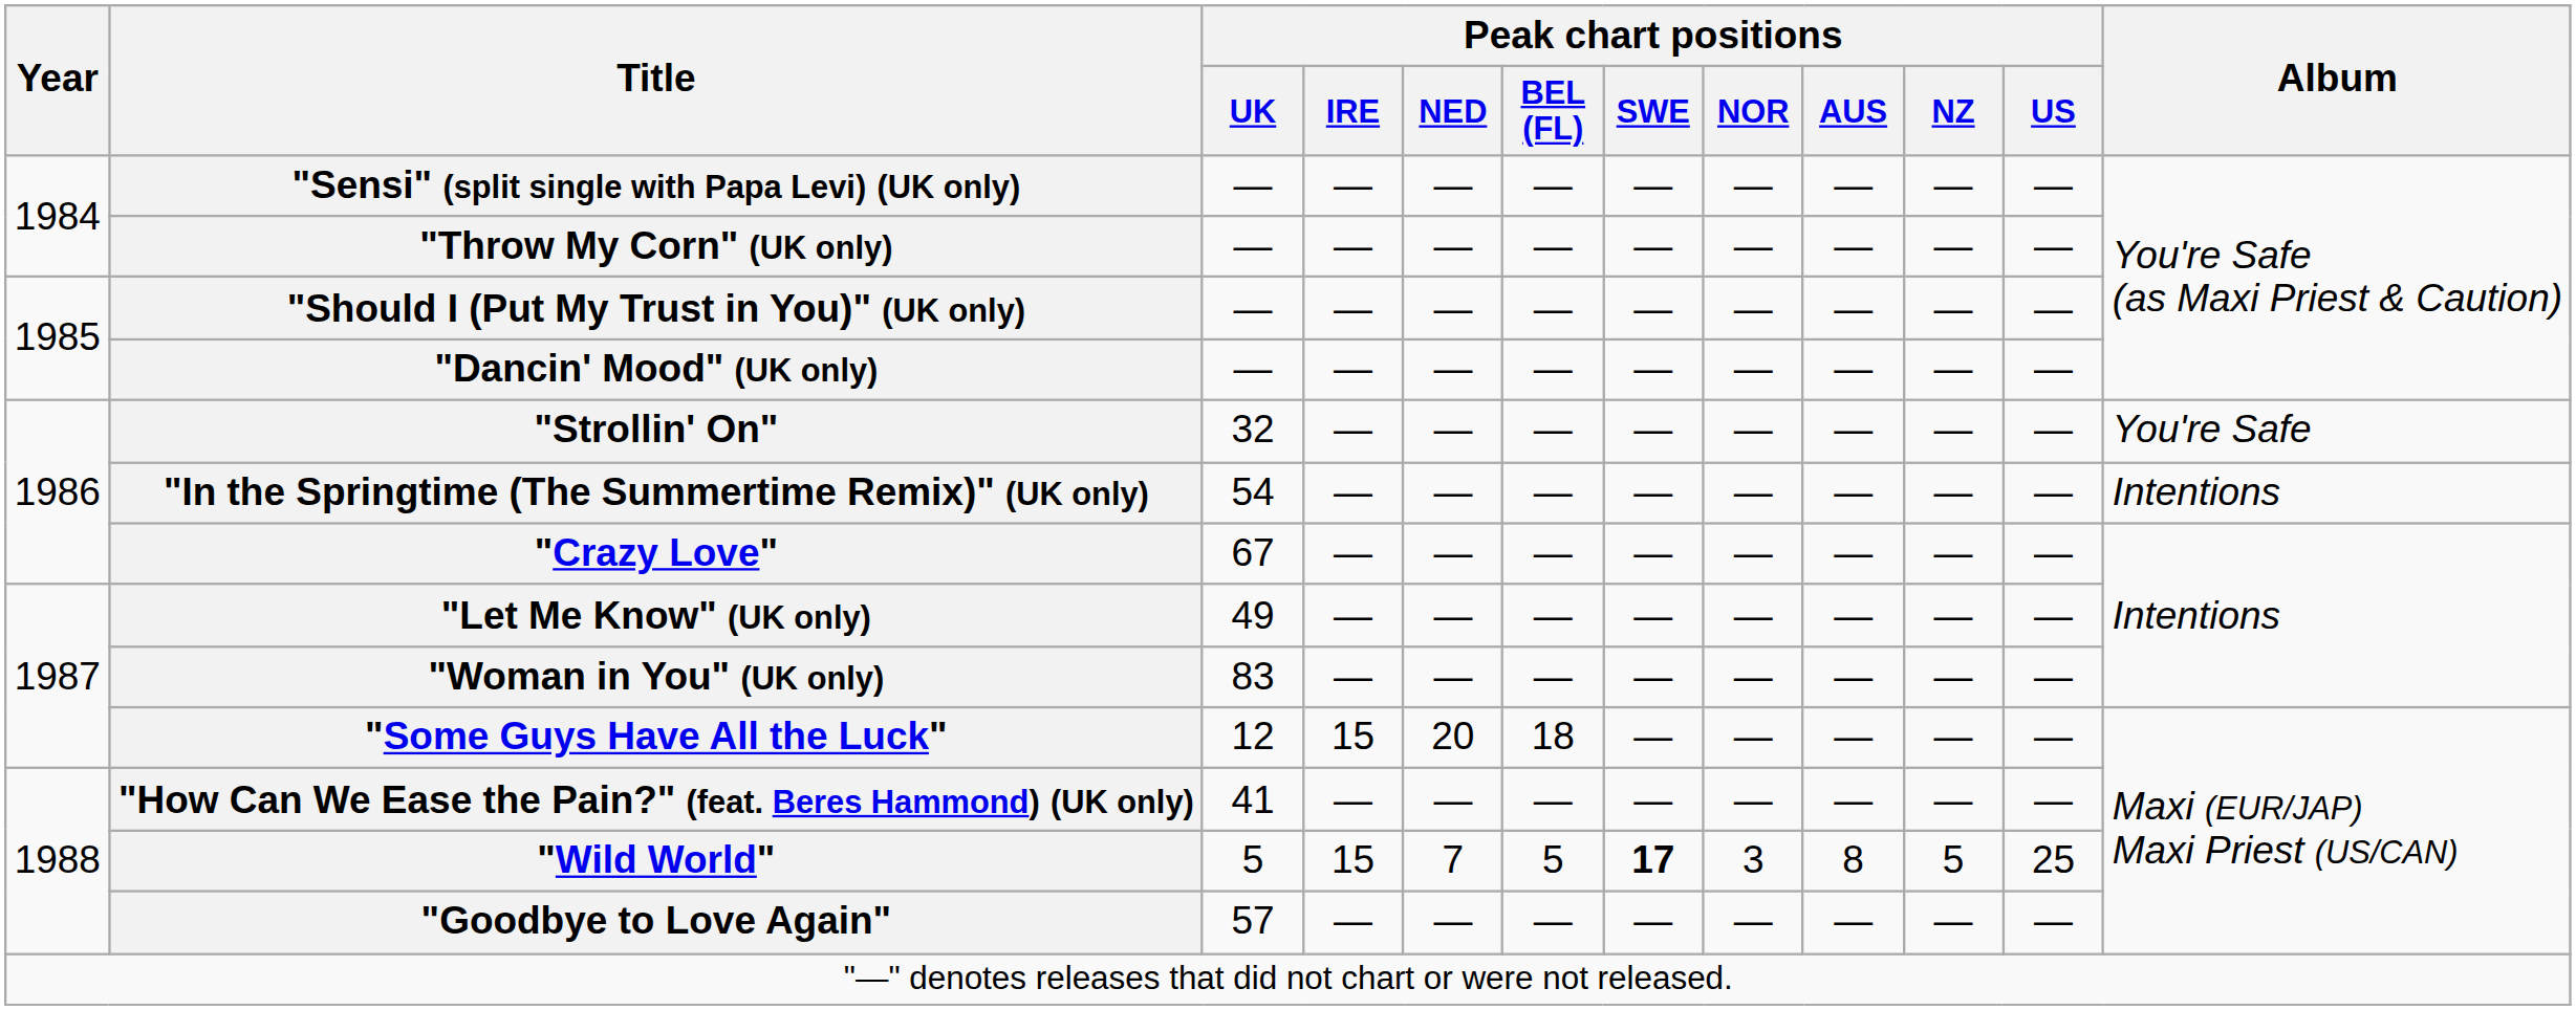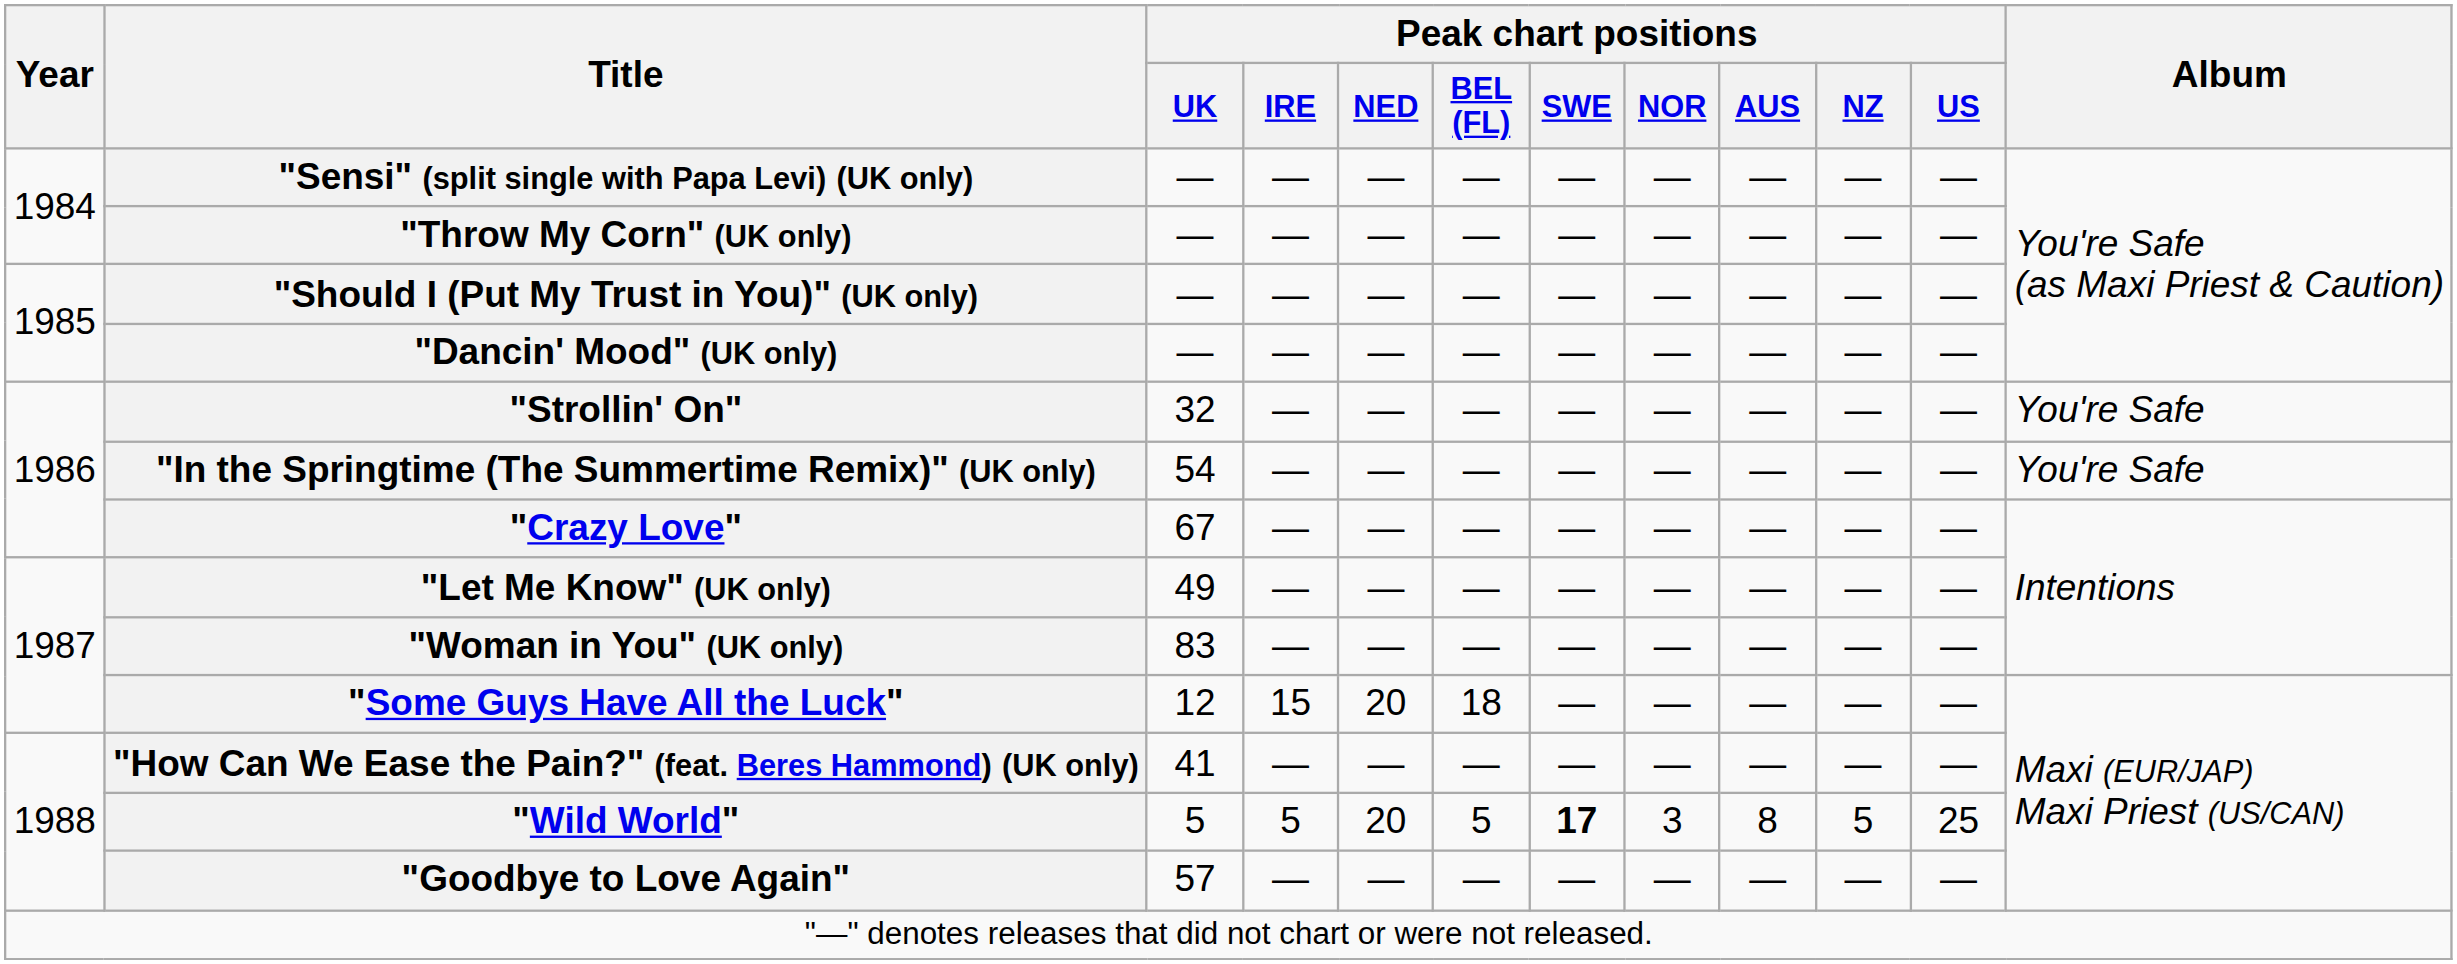 <table class="wikitable plainrowheaders" style="text-align:center;">
 <tr>
 <th rowspan="2">Year</th>
 <th rowspan="2">Title</th>
 <th colspan="9">Peak chart positions</th>
 <th rowspan="2">Album</th>
 </tr>
 <tr style="font-size:smaller;">
 <th width="35"><a href='#'>UK</a><br></th>
 <th width="35"><a href='#'>IRE</a></th>
 <th width="35"><a href='#'>NED</a><br></th>
 <th width="35"><a href='#'>BEL<br>(FL)</a><br></th>
 <th width="35"><a href='#'>SWE</a><br></th>
 <th width="35"><a href='#'>NOR</a><br></th>
 <th width="35"><a href='#'>AUS</a><br></th>
 <th width="35"><a href='#'>NZ</a><br></th>
 <th width="35"><a href='#'>US</a><br></th>
 </tr>
 <tr>
 <td rowspan="2">1984</td>
 <th scope="row">"Sensi" <small>(split single with Papa Levi)</small> <small>(UK only)</small></th>
 <td>—</td>
 <td>—</td>
 <td>—</td>
 <td>—</td>
 <td>—</td>
 <td>—</td>
 <td>—</td>
 <td>—</td>
 <td>—</td>
 <td align="left" rowspan="4"><em>You're Safe</em><br><em>(as Maxi Priest & Caution)</em></td>
 </tr>
 <tr>
 <th scope="row">"Throw My Corn" <small>(UK only)</small></th>
 <td>—</td>
 <td>—</td>
 <td>—</td>
 <td>—</td>
 <td>—</td>
 <td>—</td>
 <td>—</td>
 <td>—</td>
 <td>—</td>
 </tr>
 <tr>
 <td rowspan="2">1985</td>
 <th scope="row">"Should I (Put My Trust in You)" <small>(UK only)</small></th>
 <td>—</td>
 <td>—</td>
 <td>—</td>
 <td>—</td>
 <td>—</td>
 <td>—</td>
 <td>—</td>
 <td>—</td>
 <td>—</td>
 </tr>
 <tr>
 <th scope="row">"Dancin' Mood" <small>(UK only)</small></th>
 <td>—</td>
 <td>—</td>
 <td>—</td>
 <td>—</td>
 <td>—</td>
 <td>—</td>
 <td>—</td>
 <td>—</td>
 <td>—</td>
 </tr>
 <tr>
 <td rowspan="3">1986</td>
 <th scope="row">"Strollin' On"</th>
 <td>32</td>
 <td>—</td>
 <td>—</td>
 <td>—</td>
 <td>—</td>
 <td>—</td>
 <td>—</td>
 <td>—</td>
 <td>—</td>
 <td align="left"><em>You're Safe</em></td>
 </tr>
 <tr>
 <th scope="row">"In the Springtime (The Summertime Remix)" <small>(UK only)</small></th>
 <td>54</td>
 <td>—</td>
 <td>—</td>
 <td>—</td>
 <td>—</td>
 <td>—</td>
 <td>—</td>
 <td>—</td>
 <td>—</td>
-<td align="left"><em>Intentions</em></td>
+<td align="left"><em>You're Safe</em></td>
 </tr>
 <tr>
 <th scope="row">"<a href='#'>Crazy Love</a>"</th>
 <td>67</td>
 <td>—</td>
 <td>—</td>
 <td>—</td>
 <td>—</td>
 <td>—</td>
 <td>—</td>
 <td>—</td>
 <td>—</td>
 <td align="left" rowspan="3"><em>Intentions</em></td>
 </tr>
 <tr>
 <td rowspan="3">1987</td>
 <th scope="row">"Let Me Know" <small>(UK only)</small></th>
 <td>49</td>
 <td>—</td>
 <td>—</td>
 <td>—</td>
 <td>—</td>
 <td>—</td>
 <td>—</td>
 <td>—</td>
 <td>—</td>
 </tr>
 <tr>
 <th scope="row">"Woman in You" <small>(UK only)</small></th>
 <td>83</td>
 <td>—</td>
 <td>—</td>
 <td>—</td>
 <td>—</td>
 <td>—</td>
 <td>—</td>
 <td>—</td>
 <td>—</td>
 </tr>
 <tr>
 <th scope="row">"<a href='#'>Some Guys Have All the Luck</a>"</th>
 <td>12</td>
 <td>15</td>
 <td>20</td>
 <td>18</td>
 <td>—</td>
 <td>—</td>
 <td>—</td>
 <td>—</td>
 <td>—</td>
 <td align="left" rowspan="4"><em>Maxi <small>(EUR/JAP)</small></em><br><em>Maxi Priest <small>(US/CAN)</small></em></td>
 </tr>
 <tr>
 <td rowspan="3">1988</td>
 <th scope="row">"How Can We Ease the Pain?" <small>(feat. <a href='#'>Beres Hammond</a>)</small> <small>(UK only)</small></th>
 <td>41</td>
 <td>—</td>
 <td>—</td>
 <td>—</td>
 <td>—</td>
 <td>—</td>
 <td>—</td>
 <td>—</td>
 <td>—</td>
 </tr>
 <tr>
 <th scope="row">"<a href='#'>Wild World</a>"</th>
 <td>5</td>
-<td>15</td>
-<td>7</td>
+<td>5</td>
+<td>20</td>
 <td>5</td>
 <td><strong>17</strong></td>
 <td>3</td>
 <td>8</td>
 <td>5</td>
 <td>25</td>
 </tr>
 <tr>
 <th scope="row">"Goodbye to Love Again"</th>
 <td>57</td>
 <td>—</td>
 <td>—</td>
 <td>—</td>
 <td>—</td>
 <td>—</td>
 <td>—</td>
 <td>—</td>
 <td>—</td>
 </tr>
 <tr>
 <td align="center" colspan="20" style="font-size:85%">"—" denotes releases that did not chart or were not released.</td>
 </tr>
 </table>
